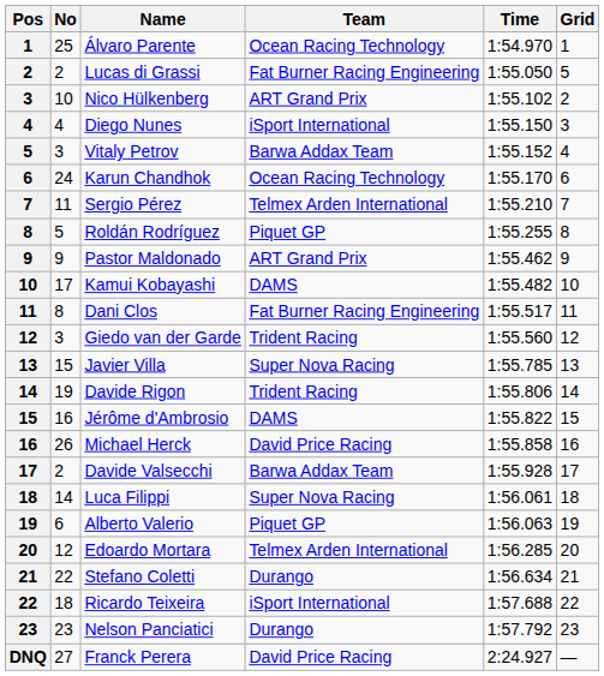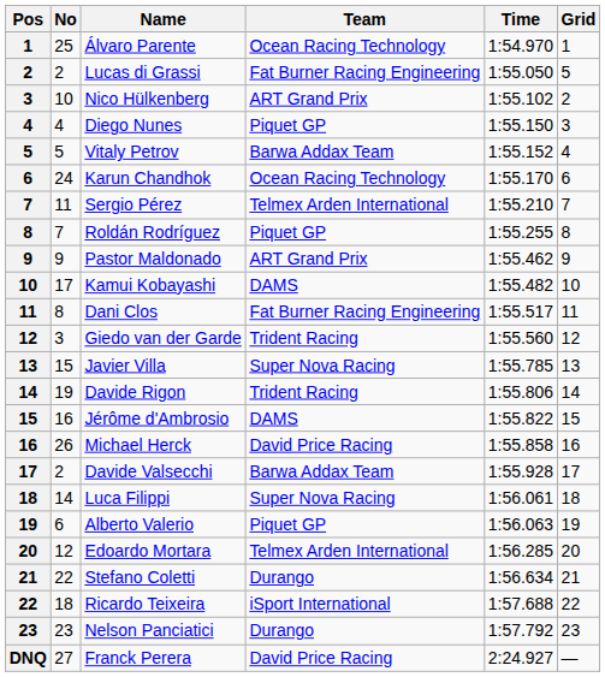 <table class="wikitable" style="font-size: 95%">
 <tr>
 <th>Pos</th>
 <th>No</th>
 <th>Name</th>
 <th>Team</th>
 <th>Time</th>
 <th>Grid</th>
 </tr>
 <tr>
 <th>1</th>
 <td>25</td>
 <td> <a href='#'>Álvaro Parente</a></td>
 <td><a href='#'>Ocean Racing Technology</a></td>
 <td>1:54.970</td>
 <td>1</td>
 </tr>
 <tr>
 <th>2</th>
 <td>2</td>
 <td> <a href='#'>Lucas di Grassi</a></td>
 <td><a href='#'>Fat Burner Racing Engineering</a></td>
 <td>1:55.050</td>
 <td>5</td>
 </tr>
 <tr>
 <th>3</th>
 <td>10</td>
 <td> <a href='#'>Nico Hülkenberg</a></td>
 <td><a href='#'>ART Grand Prix</a></td>
 <td>1:55.102</td>
 <td>2</td>
 </tr>
 <tr>
 <th>4</th>
 <td>4</td>
 <td> <a href='#'>Diego Nunes</a></td>
-<td><a href='#'>iSport International</a></td>
+<td><a href='#'>Piquet GP</a></td>
 <td>1:55.150</td>
 <td>3</td>
 </tr>
 <tr>
 <th>5</th>
-<td>3</td>
+<td>5</td>
 <td> <a href='#'>Vitaly Petrov</a></td>
 <td><a href='#'>Barwa Addax Team</a></td>
 <td>1:55.152</td>
 <td>4</td>
 </tr>
 <tr>
 <th>6</th>
 <td>24</td>
 <td> <a href='#'>Karun Chandhok</a></td>
 <td><a href='#'>Ocean Racing Technology</a></td>
 <td>1:55.170</td>
 <td>6</td>
 </tr>
 <tr>
 <th>7</th>
 <td>11</td>
 <td> <a href='#'>Sergio Pérez</a></td>
 <td><a href='#'>Telmex Arden International</a></td>
 <td>1:55.210</td>
 <td>7</td>
 </tr>
 <tr>
 <th>8</th>
-<td>5</td>
+<td>7</td>
 <td> <a href='#'>Roldán Rodríguez</a></td>
 <td><a href='#'>Piquet GP</a></td>
 <td>1:55.255</td>
 <td>8</td>
 </tr>
 <tr>
 <th>9</th>
 <td>9</td>
 <td> <a href='#'>Pastor Maldonado</a></td>
 <td><a href='#'>ART Grand Prix</a></td>
 <td>1:55.462</td>
 <td>9</td>
 </tr>
 <tr>
 <th>10</th>
 <td>17</td>
 <td> <a href='#'>Kamui Kobayashi</a></td>
 <td><a href='#'>DAMS</a></td>
 <td>1:55.482</td>
 <td>10</td>
 </tr>
 <tr>
 <th>11</th>
 <td>8</td>
 <td> <a href='#'>Dani Clos</a></td>
 <td><a href='#'>Fat Burner Racing Engineering</a></td>
 <td>1:55.517</td>
 <td>11</td>
 </tr>
 <tr>
 <th>12</th>
 <td>3</td>
 <td> <a href='#'>Giedo van der Garde</a></td>
 <td><a href='#'>Trident Racing</a></td>
 <td>1:55.560</td>
 <td>12</td>
 </tr>
 <tr>
 <th>13</th>
 <td>15</td>
 <td> <a href='#'>Javier Villa</a></td>
 <td><a href='#'>Super Nova Racing</a></td>
 <td>1:55.785</td>
 <td>13</td>
 </tr>
 <tr>
 <th>14</th>
 <td>19</td>
 <td> <a href='#'>Davide Rigon</a></td>
 <td><a href='#'>Trident Racing</a></td>
 <td>1:55.806</td>
 <td>14</td>
 </tr>
 <tr>
 <th>15</th>
 <td>16</td>
 <td> <a href='#'>Jérôme d'Ambrosio</a></td>
 <td><a href='#'>DAMS</a></td>
 <td>1:55.822</td>
 <td>15</td>
 </tr>
 <tr>
 <th>16</th>
 <td>26</td>
 <td> <a href='#'>Michael Herck</a></td>
 <td><a href='#'>David Price Racing</a></td>
 <td>1:55.858</td>
 <td>16</td>
 </tr>
 <tr>
 <th>17</th>
 <td>2</td>
 <td> <a href='#'>Davide Valsecchi</a></td>
 <td><a href='#'>Barwa Addax Team</a></td>
 <td>1:55.928</td>
 <td>17</td>
 </tr>
 <tr>
 <th>18</th>
 <td>14</td>
 <td> <a href='#'>Luca Filippi</a></td>
 <td><a href='#'>Super Nova Racing</a></td>
 <td>1:56.061</td>
 <td>18</td>
 </tr>
 <tr>
 <th>19</th>
 <td>6</td>
 <td> <a href='#'>Alberto Valerio</a></td>
 <td><a href='#'>Piquet GP</a></td>
 <td>1:56.063</td>
 <td>19</td>
 </tr>
 <tr>
 <th>20</th>
 <td>12</td>
 <td> <a href='#'>Edoardo Mortara</a></td>
 <td><a href='#'>Telmex Arden International</a></td>
 <td>1:56.285</td>
 <td>20</td>
 </tr>
 <tr>
 <th>21</th>
 <td>22</td>
 <td> <a href='#'>Stefano Coletti</a></td>
 <td><a href='#'>Durango</a></td>
 <td>1:56.634</td>
 <td>21</td>
 </tr>
 <tr>
 <th>22</th>
 <td>18</td>
 <td> <a href='#'>Ricardo Teixeira</a></td>
 <td><a href='#'>iSport International</a></td>
 <td>1:57.688</td>
 <td>22</td>
 </tr>
 <tr>
 <th>23</th>
 <td>23</td>
 <td> <a href='#'>Nelson Panciatici</a></td>
 <td><a href='#'>Durango</a></td>
 <td>1:57.792</td>
 <td>23</td>
 </tr>
 <tr>
 <th>DNQ</th>
 <td>27</td>
 <td> <a href='#'>Franck Perera</a></td>
 <td><a href='#'>David Price Racing</a></td>
 <td>2:24.927</td>
 <td>—</td>
 </tr>
 </table>
